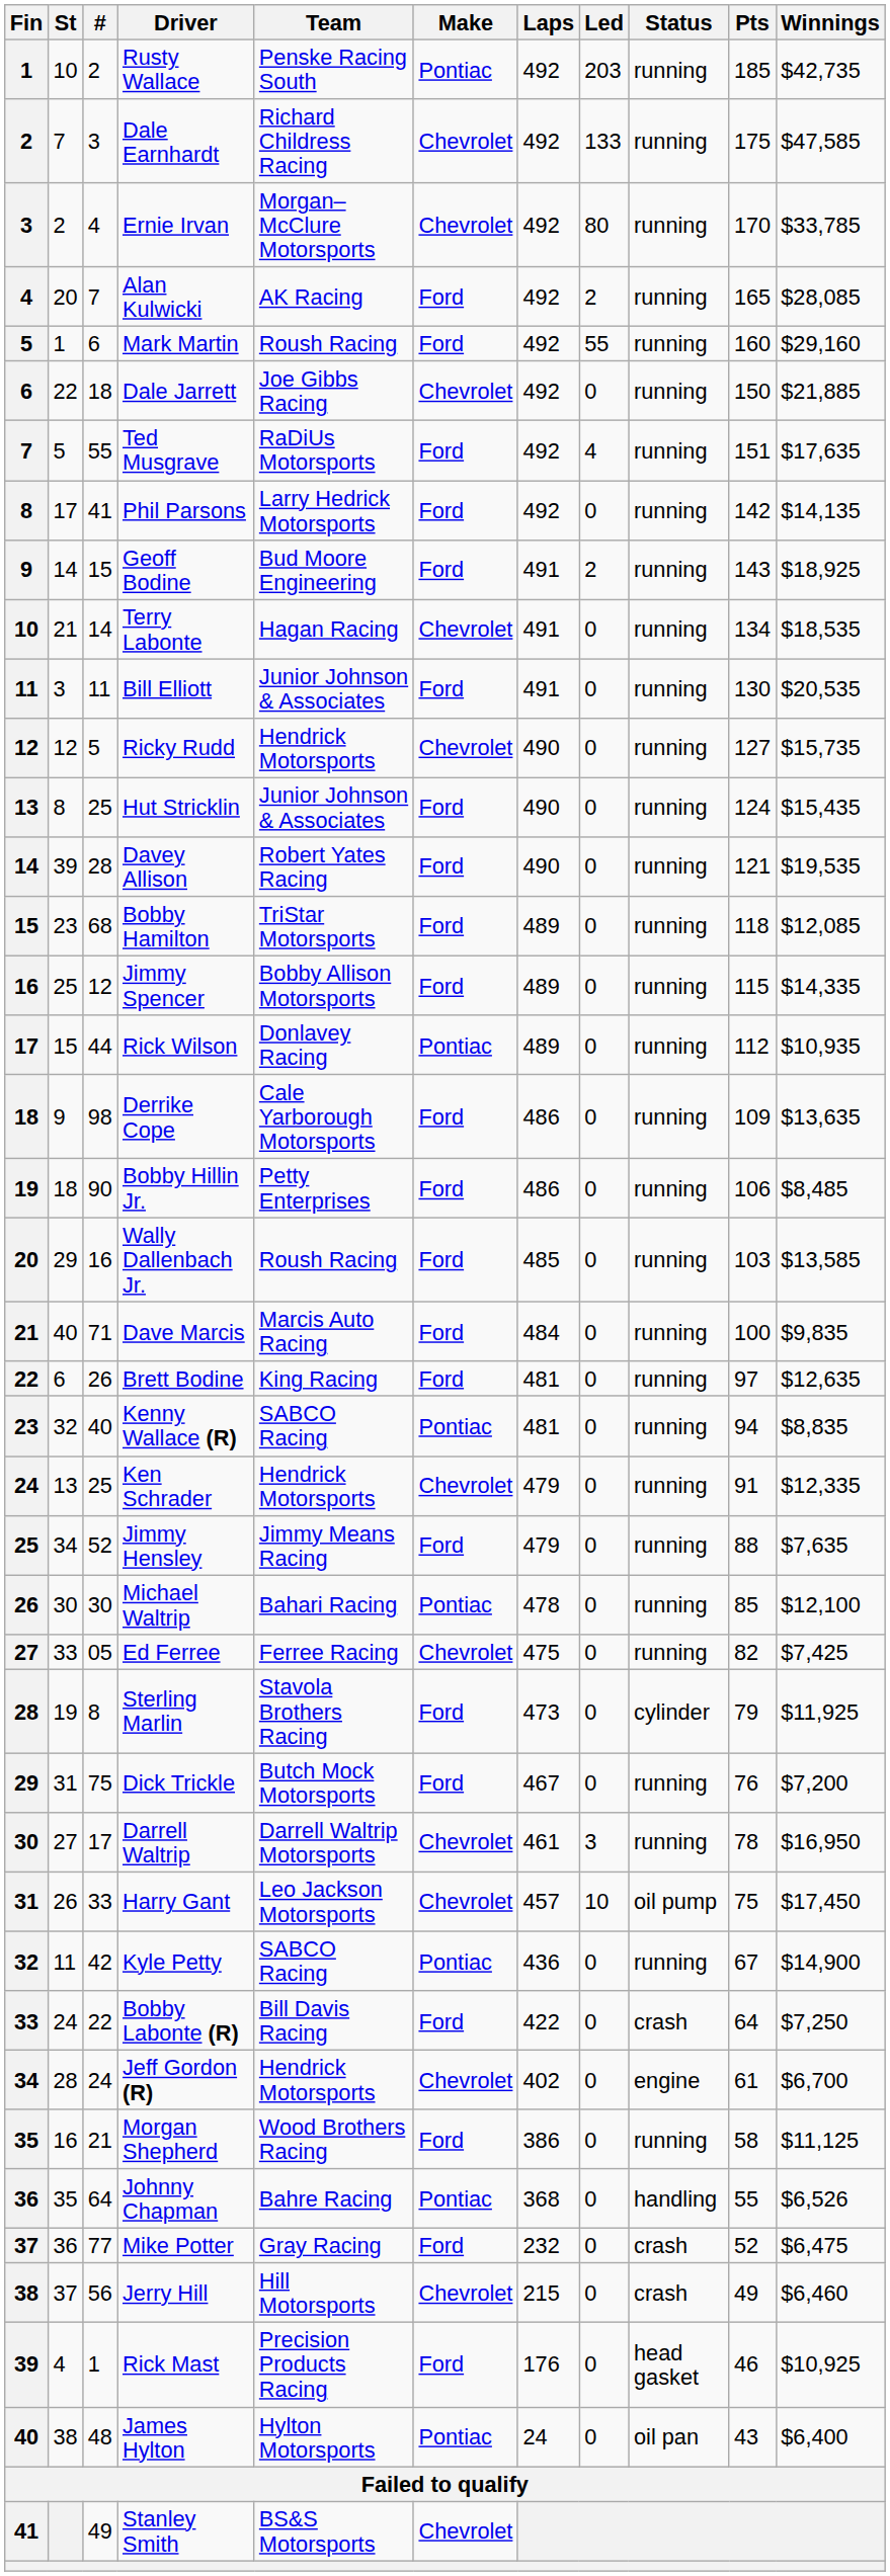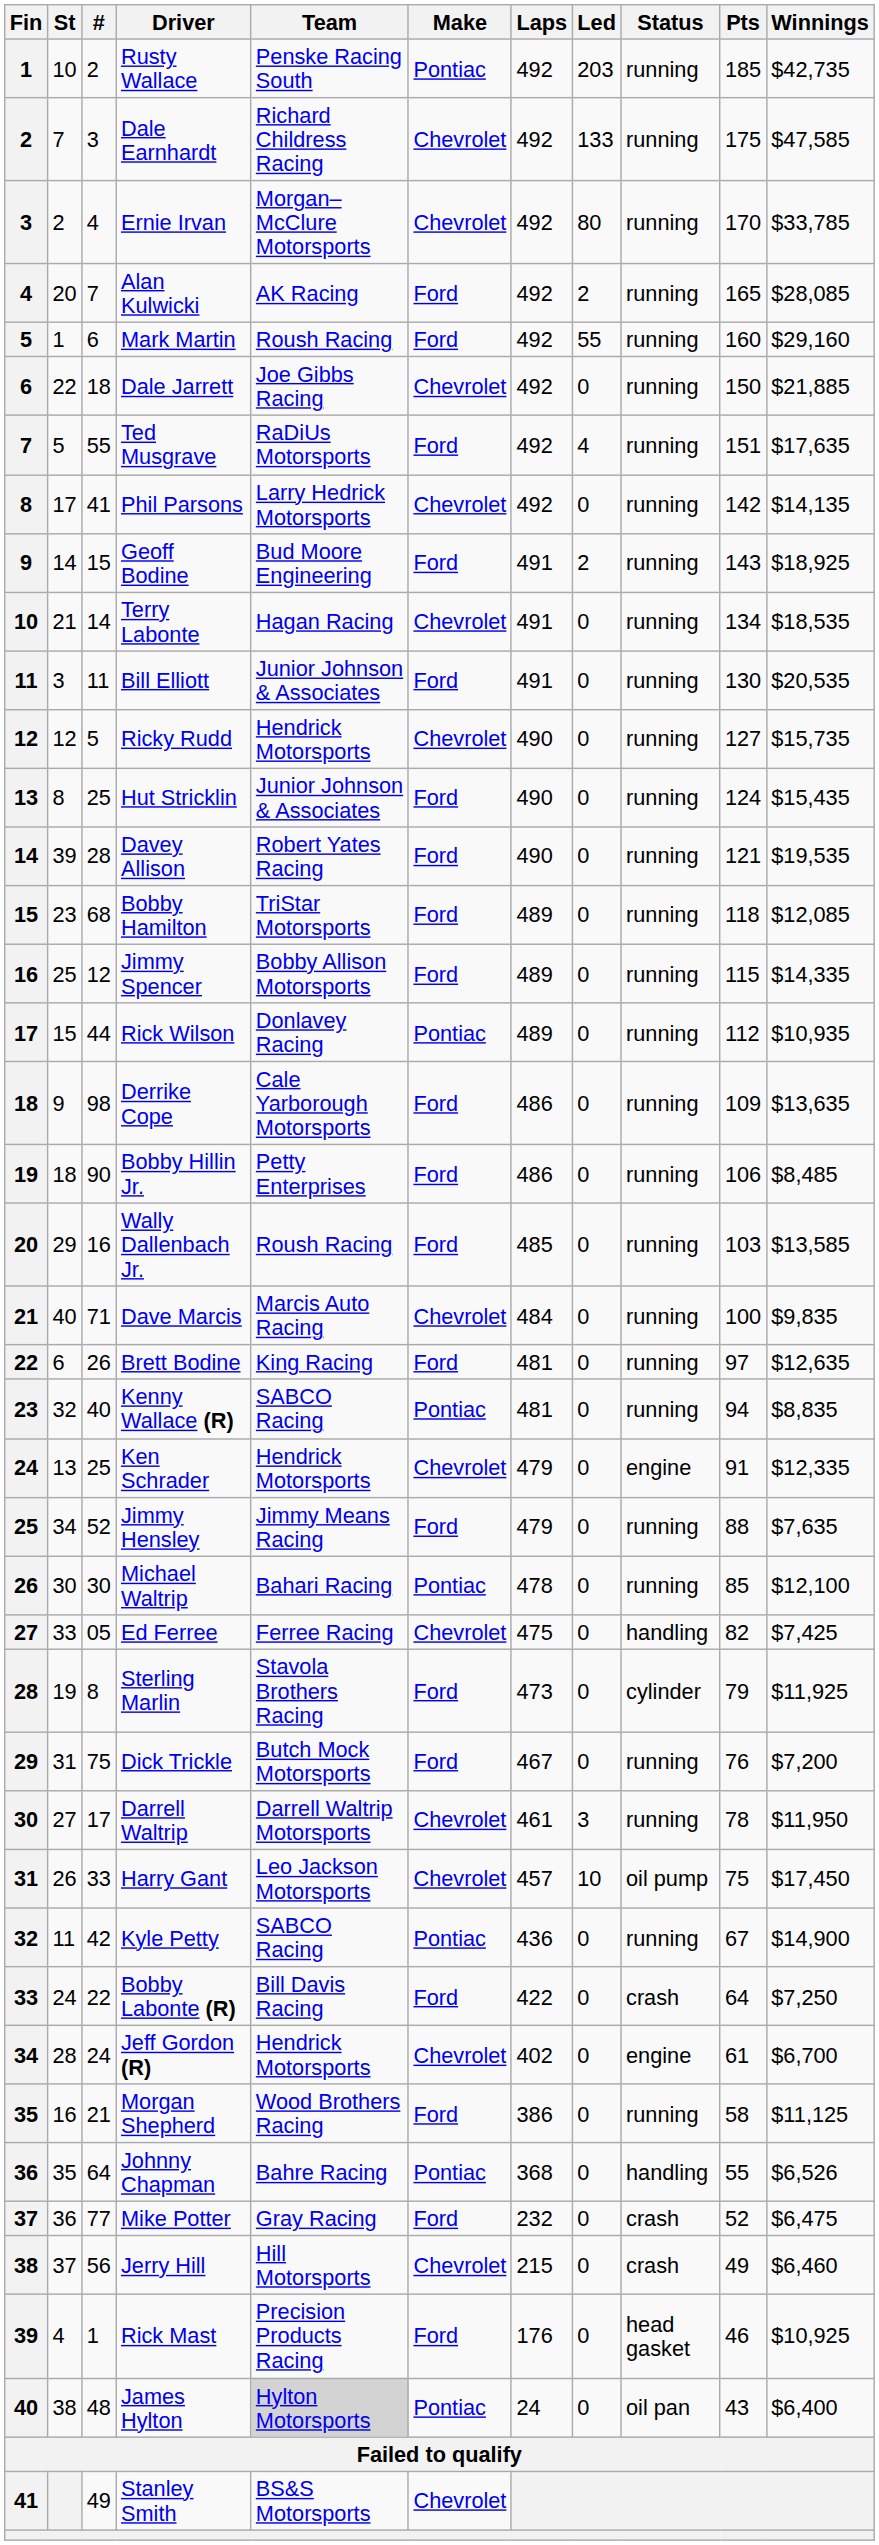 <table class="wikitable" style="font-size:95%">
 <tr>
 <th>Fin</th>
 <th>St</th>
 <th>#</th>
 <th>Driver</th>
 <th>Team</th>
 <th>Make</th>
 <th>Laps</th>
 <th>Led</th>
 <th>Status</th>
 <th>Pts</th>
 <th>Winnings</th>
 </tr>
 <tr>
 <th>1</th>
 <td>10</td>
 <td>2</td>
 <td><a href='#'>Rusty Wallace</a></td>
 <td><a href='#'>Penske Racing South</a></td>
 <td><a href='#'>Pontiac</a></td>
 <td>492</td>
 <td>203</td>
 <td>running</td>
 <td>185</td>
 <td>$42,735</td>
 </tr>
 <tr>
 <th>2</th>
 <td>7</td>
 <td>3</td>
 <td><a href='#'>Dale Earnhardt</a></td>
 <td><a href='#'>Richard Childress Racing</a></td>
 <td><a href='#'>Chevrolet</a></td>
 <td>492</td>
 <td>133</td>
 <td>running</td>
 <td>175</td>
 <td>$47,585</td>
 </tr>
 <tr>
 <th>3</th>
 <td>2</td>
 <td>4</td>
 <td><a href='#'>Ernie Irvan</a></td>
 <td><a href='#'>Morgan–McClure Motorsports</a></td>
 <td><a href='#'>Chevrolet</a></td>
 <td>492</td>
 <td>80</td>
 <td>running</td>
 <td>170</td>
 <td>$33,785</td>
 </tr>
 <tr>
 <th>4</th>
 <td>20</td>
 <td>7</td>
 <td><a href='#'>Alan Kulwicki</a></td>
 <td><a href='#'>AK Racing</a></td>
 <td><a href='#'>Ford</a></td>
 <td>492</td>
 <td>2</td>
 <td>running</td>
 <td>165</td>
 <td>$28,085</td>
 </tr>
 <tr>
 <th>5</th>
 <td>1</td>
 <td>6</td>
 <td><a href='#'>Mark Martin</a></td>
 <td><a href='#'>Roush Racing</a></td>
 <td><a href='#'>Ford</a></td>
 <td>492</td>
 <td>55</td>
 <td>running</td>
 <td>160</td>
 <td>$29,160</td>
 </tr>
 <tr>
 <th>6</th>
 <td>22</td>
 <td>18</td>
 <td><a href='#'>Dale Jarrett</a></td>
 <td><a href='#'>Joe Gibbs Racing</a></td>
 <td><a href='#'>Chevrolet</a></td>
 <td>492</td>
 <td>0</td>
 <td>running</td>
 <td>150</td>
 <td>$21,885</td>
 </tr>
 <tr>
 <th>7</th>
 <td>5</td>
 <td>55</td>
 <td><a href='#'>Ted Musgrave</a></td>
 <td><a href='#'>RaDiUs Motorsports</a></td>
 <td><a href='#'>Ford</a></td>
 <td>492</td>
 <td>4</td>
 <td>running</td>
 <td>151</td>
 <td>$17,635</td>
 </tr>
 <tr>
 <th>8</th>
 <td>17</td>
 <td>41</td>
 <td><a href='#'>Phil Parsons</a></td>
 <td><a href='#'>Larry Hedrick Motorsports</a></td>
-<td><a href='#'>Ford</a></td>
+<td><a href='#'>Chevrolet</a></td>
 <td>492</td>
 <td>0</td>
 <td>running</td>
 <td>142</td>
 <td>$14,135</td>
 </tr>
 <tr>
 <th>9</th>
 <td>14</td>
 <td>15</td>
 <td><a href='#'>Geoff Bodine</a></td>
 <td><a href='#'>Bud Moore Engineering</a></td>
 <td><a href='#'>Ford</a></td>
 <td>491</td>
 <td>2</td>
 <td>running</td>
 <td>143</td>
 <td>$18,925</td>
 </tr>
 <tr>
 <th>10</th>
 <td>21</td>
 <td>14</td>
 <td><a href='#'>Terry Labonte</a></td>
 <td><a href='#'>Hagan Racing</a></td>
 <td><a href='#'>Chevrolet</a></td>
 <td>491</td>
 <td>0</td>
 <td>running</td>
 <td>134</td>
 <td>$18,535</td>
 </tr>
 <tr>
 <th>11</th>
 <td>3</td>
 <td>11</td>
 <td><a href='#'>Bill Elliott</a></td>
 <td><a href='#'>Junior Johnson & Associates</a></td>
 <td><a href='#'>Ford</a></td>
 <td>491</td>
 <td>0</td>
 <td>running</td>
 <td>130</td>
 <td>$20,535</td>
 </tr>
 <tr>
 <th>12</th>
 <td>12</td>
 <td>5</td>
 <td><a href='#'>Ricky Rudd</a></td>
 <td><a href='#'>Hendrick Motorsports</a></td>
 <td><a href='#'>Chevrolet</a></td>
 <td>490</td>
 <td>0</td>
 <td>running</td>
 <td>127</td>
 <td>$15,735</td>
 </tr>
 <tr>
 <th>13</th>
 <td>8</td>
 <td>25</td>
 <td><a href='#'>Hut Stricklin</a></td>
 <td><a href='#'>Junior Johnson & Associates</a></td>
 <td><a href='#'>Ford</a></td>
 <td>490</td>
 <td>0</td>
 <td>running</td>
 <td>124</td>
 <td>$15,435</td>
 </tr>
 <tr>
 <th>14</th>
 <td>39</td>
 <td>28</td>
 <td><a href='#'>Davey Allison</a></td>
 <td><a href='#'>Robert Yates Racing</a></td>
 <td><a href='#'>Ford</a></td>
 <td>490</td>
 <td>0</td>
 <td>running</td>
 <td>121</td>
 <td>$19,535</td>
 </tr>
 <tr>
 <th>15</th>
 <td>23</td>
 <td>68</td>
 <td><a href='#'>Bobby Hamilton</a></td>
 <td><a href='#'>TriStar Motorsports</a></td>
 <td><a href='#'>Ford</a></td>
 <td>489</td>
 <td>0</td>
 <td>running</td>
 <td>118</td>
 <td>$12,085</td>
 </tr>
 <tr>
 <th>16</th>
 <td>25</td>
 <td>12</td>
 <td><a href='#'>Jimmy Spencer</a></td>
 <td><a href='#'>Bobby Allison Motorsports</a></td>
 <td><a href='#'>Ford</a></td>
 <td>489</td>
 <td>0</td>
 <td>running</td>
 <td>115</td>
 <td>$14,335</td>
 </tr>
 <tr>
 <th>17</th>
 <td>15</td>
 <td>44</td>
 <td><a href='#'>Rick Wilson</a></td>
 <td><a href='#'>Donlavey Racing</a></td>
 <td><a href='#'>Pontiac</a></td>
 <td>489</td>
 <td>0</td>
 <td>running</td>
 <td>112</td>
 <td>$10,935</td>
 </tr>
 <tr>
 <th>18</th>
 <td>9</td>
 <td>98</td>
 <td><a href='#'>Derrike Cope</a></td>
 <td><a href='#'>Cale Yarborough Motorsports</a></td>
 <td><a href='#'>Ford</a></td>
 <td>486</td>
 <td>0</td>
 <td>running</td>
 <td>109</td>
 <td>$13,635</td>
 </tr>
 <tr>
 <th>19</th>
 <td>18</td>
 <td>90</td>
 <td><a href='#'>Bobby Hillin Jr.</a></td>
 <td><a href='#'>Petty Enterprises</a></td>
 <td><a href='#'>Ford</a></td>
 <td>486</td>
 <td>0</td>
 <td>running</td>
 <td>106</td>
 <td>$8,485</td>
 </tr>
 <tr>
 <th>20</th>
 <td>29</td>
 <td>16</td>
 <td><a href='#'>Wally Dallenbach Jr.</a></td>
 <td><a href='#'>Roush Racing</a></td>
 <td><a href='#'>Ford</a></td>
 <td>485</td>
 <td>0</td>
 <td>running</td>
 <td>103</td>
 <td>$13,585</td>
 </tr>
 <tr>
 <th>21</th>
 <td>40</td>
 <td>71</td>
 <td><a href='#'>Dave Marcis</a></td>
 <td><a href='#'>Marcis Auto Racing</a></td>
-<td><a href='#'>Ford</a></td>
+<td><a href='#'>Chevrolet</a></td>
 <td>484</td>
 <td>0</td>
 <td>running</td>
 <td>100</td>
 <td>$9,835</td>
 </tr>
 <tr>
 <th>22</th>
 <td>6</td>
 <td>26</td>
 <td><a href='#'>Brett Bodine</a></td>
 <td><a href='#'>King Racing</a></td>
 <td><a href='#'>Ford</a></td>
 <td>481</td>
 <td>0</td>
 <td>running</td>
 <td>97</td>
 <td>$12,635</td>
 </tr>
 <tr>
 <th>23</th>
 <td>32</td>
 <td>40</td>
 <td><a href='#'>Kenny Wallace</a> <strong>(R)</strong></td>
 <td><a href='#'>SABCO Racing</a></td>
 <td><a href='#'>Pontiac</a></td>
 <td>481</td>
 <td>0</td>
 <td>running</td>
 <td>94</td>
 <td>$8,835</td>
 </tr>
 <tr>
 <th>24</th>
 <td>13</td>
 <td>25</td>
 <td><a href='#'>Ken Schrader</a></td>
 <td><a href='#'>Hendrick Motorsports</a></td>
 <td><a href='#'>Chevrolet</a></td>
 <td>479</td>
 <td>0</td>
-<td>running</td>
+<td>engine</td>
 <td>91</td>
 <td>$12,335</td>
 </tr>
 <tr>
 <th>25</th>
 <td>34</td>
 <td>52</td>
 <td><a href='#'>Jimmy Hensley</a></td>
 <td><a href='#'>Jimmy Means Racing</a></td>
 <td><a href='#'>Ford</a></td>
 <td>479</td>
 <td>0</td>
 <td>running</td>
 <td>88</td>
 <td>$7,635</td>
 </tr>
 <tr>
 <th>26</th>
 <td>30</td>
 <td>30</td>
 <td><a href='#'>Michael Waltrip</a></td>
 <td><a href='#'>Bahari Racing</a></td>
 <td><a href='#'>Pontiac</a></td>
 <td>478</td>
 <td>0</td>
 <td>running</td>
 <td>85</td>
 <td>$12,100</td>
 </tr>
 <tr>
 <th>27</th>
 <td>33</td>
 <td>05</td>
 <td><a href='#'>Ed Ferree</a></td>
 <td><a href='#'>Ferree Racing</a></td>
 <td><a href='#'>Chevrolet</a></td>
 <td>475</td>
 <td>0</td>
-<td>running</td>
+<td>handling</td>
 <td>82</td>
 <td>$7,425</td>
 </tr>
 <tr>
 <th>28</th>
 <td>19</td>
 <td>8</td>
 <td><a href='#'>Sterling Marlin</a></td>
 <td><a href='#'>Stavola Brothers Racing</a></td>
 <td><a href='#'>Ford</a></td>
 <td>473</td>
 <td>0</td>
 <td>cylinder</td>
 <td>79</td>
 <td>$11,925</td>
 </tr>
 <tr>
 <th>29</th>
 <td>31</td>
 <td>75</td>
 <td><a href='#'>Dick Trickle</a></td>
 <td><a href='#'>Butch Mock Motorsports</a></td>
 <td><a href='#'>Ford</a></td>
 <td>467</td>
 <td>0</td>
 <td>running</td>
 <td>76</td>
 <td>$7,200</td>
 </tr>
 <tr>
 <th>30</th>
 <td>27</td>
 <td>17</td>
 <td><a href='#'>Darrell Waltrip</a></td>
 <td><a href='#'>Darrell Waltrip Motorsports</a></td>
 <td><a href='#'>Chevrolet</a></td>
 <td>461</td>
 <td>3</td>
 <td>running</td>
 <td>78</td>
-<td>$16,950</td>
+<td>$11,950</td>
 </tr>
 <tr>
 <th>31</th>
 <td>26</td>
 <td>33</td>
 <td><a href='#'>Harry Gant</a></td>
 <td><a href='#'>Leo Jackson Motorsports</a></td>
 <td><a href='#'>Chevrolet</a></td>
 <td>457</td>
 <td>10</td>
 <td>oil pump</td>
 <td>75</td>
 <td>$17,450</td>
 </tr>
 <tr>
 <th>32</th>
 <td>11</td>
 <td>42</td>
 <td><a href='#'>Kyle Petty</a></td>
 <td><a href='#'>SABCO Racing</a></td>
 <td><a href='#'>Pontiac</a></td>
 <td>436</td>
 <td>0</td>
 <td>running</td>
 <td>67</td>
 <td>$14,900</td>
 </tr>
 <tr>
 <th>33</th>
 <td>24</td>
 <td>22</td>
 <td><a href='#'>Bobby Labonte</a> <strong>(R)</strong></td>
 <td><a href='#'>Bill Davis Racing</a></td>
 <td><a href='#'>Ford</a></td>
 <td>422</td>
 <td>0</td>
 <td>crash</td>
 <td>64</td>
 <td>$7,250</td>
 </tr>
 <tr>
 <th>34</th>
 <td>28</td>
 <td>24</td>
 <td><a href='#'>Jeff Gordon</a> <strong>(R)</strong></td>
 <td><a href='#'>Hendrick Motorsports</a></td>
 <td><a href='#'>Chevrolet</a></td>
 <td>402</td>
 <td>0</td>
 <td>engine</td>
 <td>61</td>
 <td>$6,700</td>
 </tr>
 <tr>
 <th>35</th>
 <td>16</td>
 <td>21</td>
 <td><a href='#'>Morgan Shepherd</a></td>
 <td><a href='#'>Wood Brothers Racing</a></td>
 <td><a href='#'>Ford</a></td>
 <td>386</td>
 <td>0</td>
 <td>running</td>
 <td>58</td>
 <td>$11,125</td>
 </tr>
 <tr>
 <th>36</th>
 <td>35</td>
 <td>64</td>
 <td><a href='#'>Johnny Chapman</a></td>
 <td><a href='#'>Bahre Racing</a></td>
 <td><a href='#'>Pontiac</a></td>
 <td>368</td>
 <td>0</td>
 <td>handling</td>
 <td>55</td>
 <td>$6,526</td>
 </tr>
 <tr>
 <th>37</th>
 <td>36</td>
 <td>77</td>
 <td><a href='#'>Mike Potter</a></td>
 <td><a href='#'>Gray Racing</a></td>
 <td><a href='#'>Ford</a></td>
 <td>232</td>
 <td>0</td>
 <td>crash</td>
 <td>52</td>
 <td>$6,475</td>
 </tr>
 <tr>
 <th>38</th>
 <td>37</td>
 <td>56</td>
 <td><a href='#'>Jerry Hill</a></td>
 <td><a href='#'>Hill Motorsports</a></td>
 <td><a href='#'>Chevrolet</a></td>
 <td>215</td>
 <td>0</td>
 <td>crash</td>
 <td>49</td>
 <td>$6,460</td>
 </tr>
 <tr>
 <th>39</th>
 <td>4</td>
 <td>1</td>
 <td><a href='#'>Rick Mast</a></td>
 <td><a href='#'>Precision Products Racing</a></td>
 <td><a href='#'>Ford</a></td>
 <td>176</td>
 <td>0</td>
 <td>head gasket</td>
 <td>46</td>
 <td>$10,925</td>
 </tr>
 <tr>
 <th>40</th>
 <td>38</td>
 <td>48</td>
 <td><a href='#'>James Hylton</a></td>
-<td><a href='#'>Hylton Motorsports</a></td>
+<td style="background: lightgrey;"><a href='#'>Hylton Motorsports</a></td>
 <td><a href='#'>Pontiac</a></td>
 <td>24</td>
 <td>0</td>
 <td>oil pan</td>
 <td>43</td>
 <td>$6,400</td>
 </tr>
 <tr>
 <th colspan="11">Failed to qualify</th>
 </tr>
 <tr>
 <th>41</th>
 <th></th>
 <td>49</td>
 <td><a href='#'>Stanley Smith</a></td>
 <td><a href='#'>BS&S Motorsports</a></td>
 <td><a href='#'>Chevrolet</a></td>
 <th colspan="5"></th>
 </tr>
 <tr>
 <th colspan="11"></th>
 </tr>
 </table>
